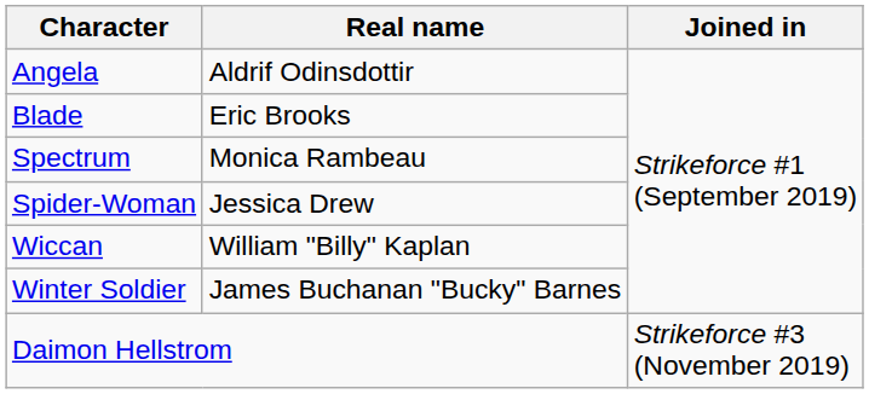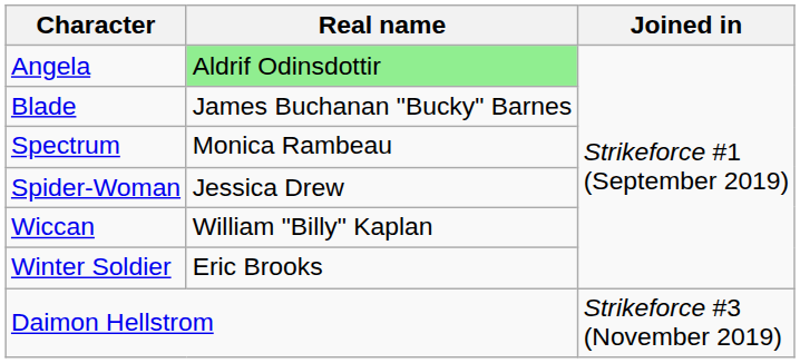 <table class="wikitable collapsible" style="margin:1em auto 1em auto;">
 <tr>
 <th scope="col">Character</th>
 <th scope="col">Real name</th>
 <th scope="col">Joined in</th>
 </tr>
 <tr>
 <td><a href='#'>Angela</a></td>
-<td>Aldrif Odinsdottir</td>
+<td style="background: lightgreen;">Aldrif Odinsdottir</td>
 <td rowspan="6"><em>Strikeforce</em> #1<br>(September 2019)</td>
 </tr>
 <tr>
 <td><a href='#'>Blade</a></td>
-<td>Eric Brooks</td>
+<td>James Buchanan "Bucky" Barnes</td>
 </tr>
 <tr>
 <td><a href='#'>Spectrum</a></td>
 <td>Monica Rambeau</td>
 </tr>
 <tr>
 <td><a href='#'>Spider-Woman</a></td>
 <td>Jessica Drew</td>
 </tr>
 <tr>
 <td><a href='#'>Wiccan</a></td>
 <td>William "Billy" Kaplan</td>
 </tr>
 <tr>
 <td><a href='#'>Winter Soldier</a></td>
-<td>James Buchanan "Bucky" Barnes</td>
+<td>Eric Brooks</td>
 </tr>
 <tr>
 <td colspan="2"><a href='#'>Daimon Hellstrom</a></td>
 <td><em>Strikeforce</em> #3<br>(November 2019)</td>
 </tr>
 </table>
